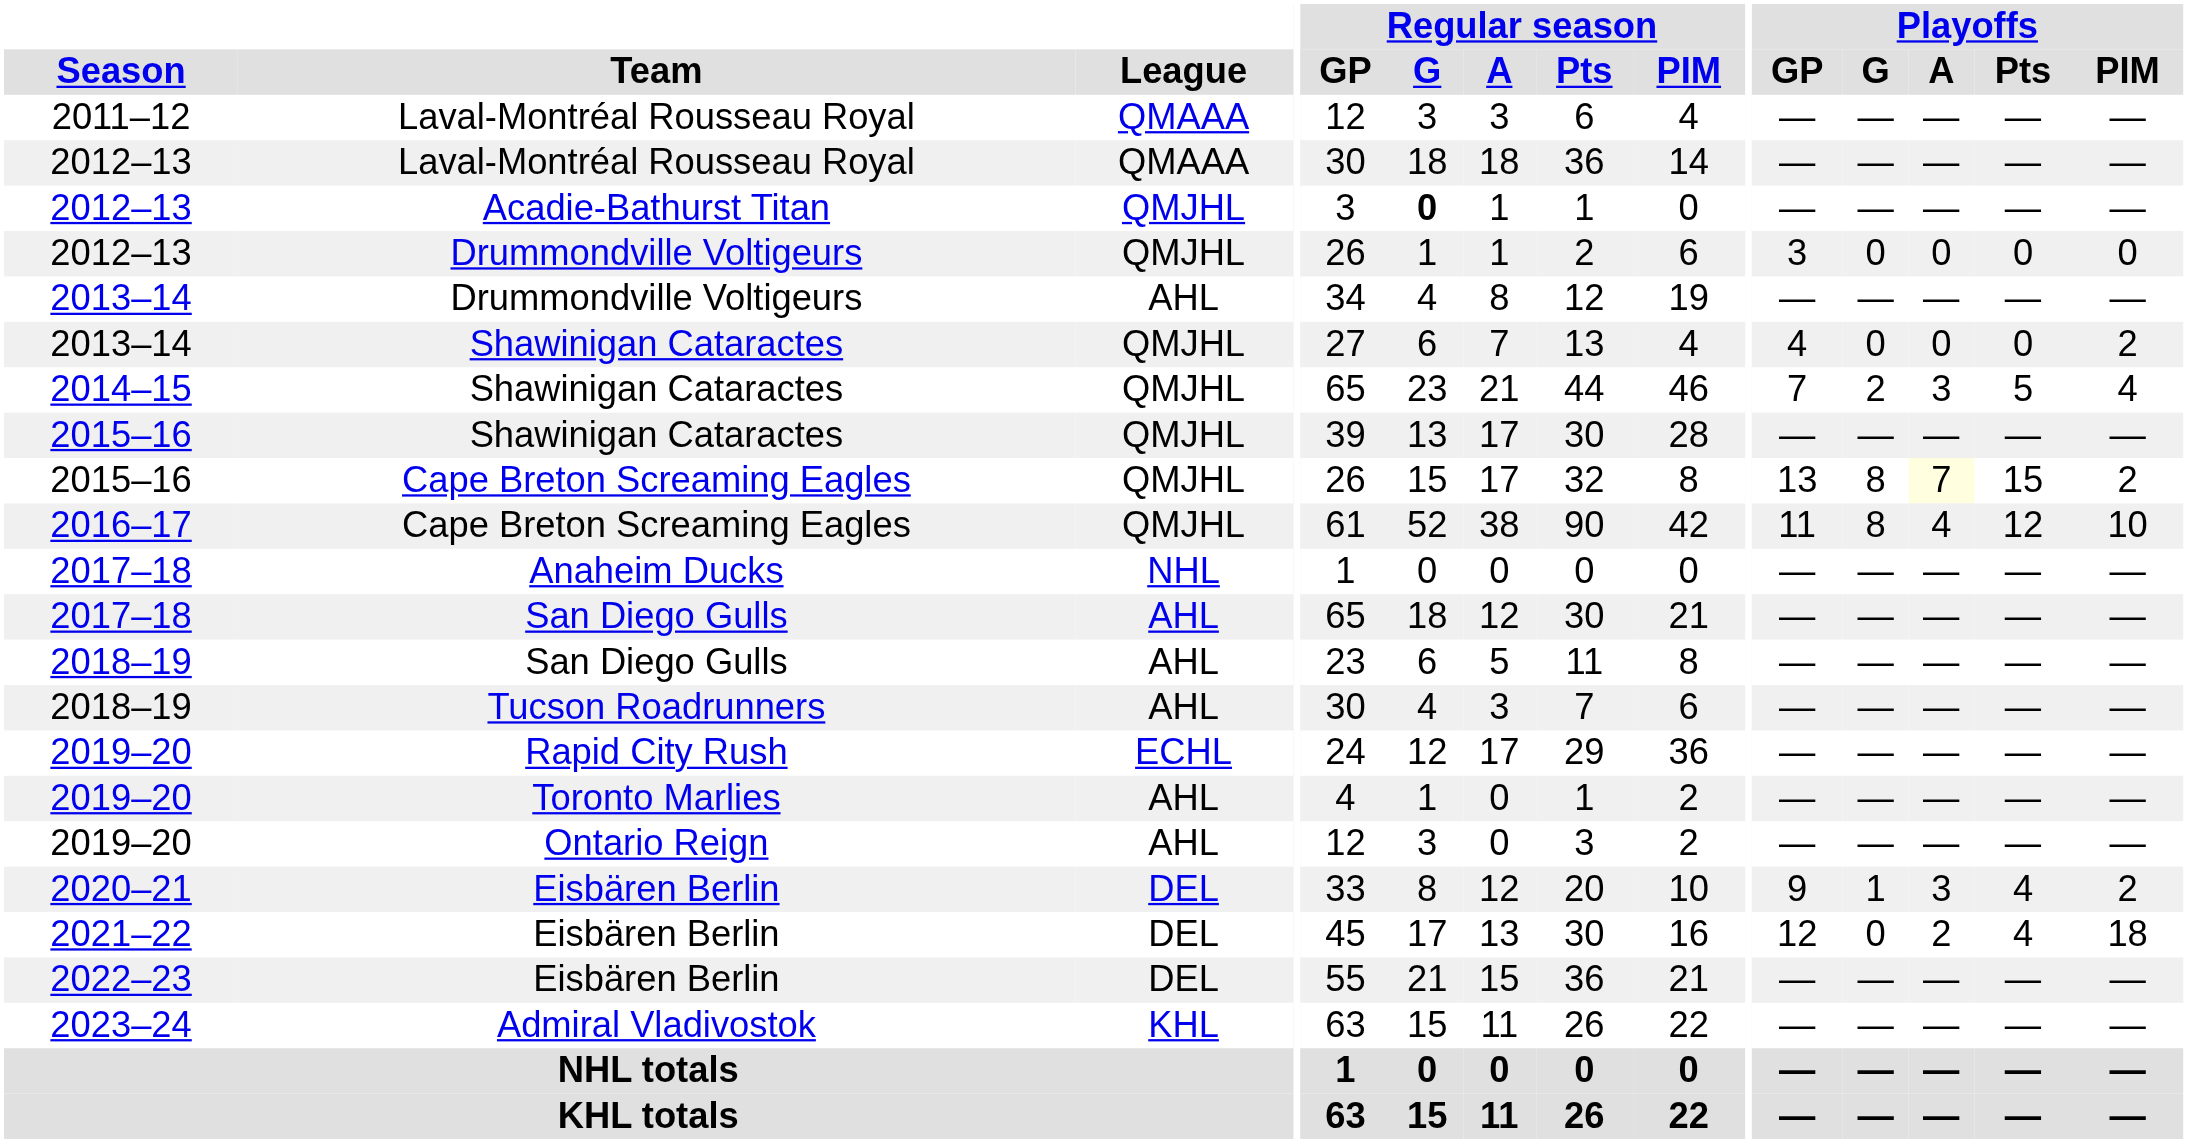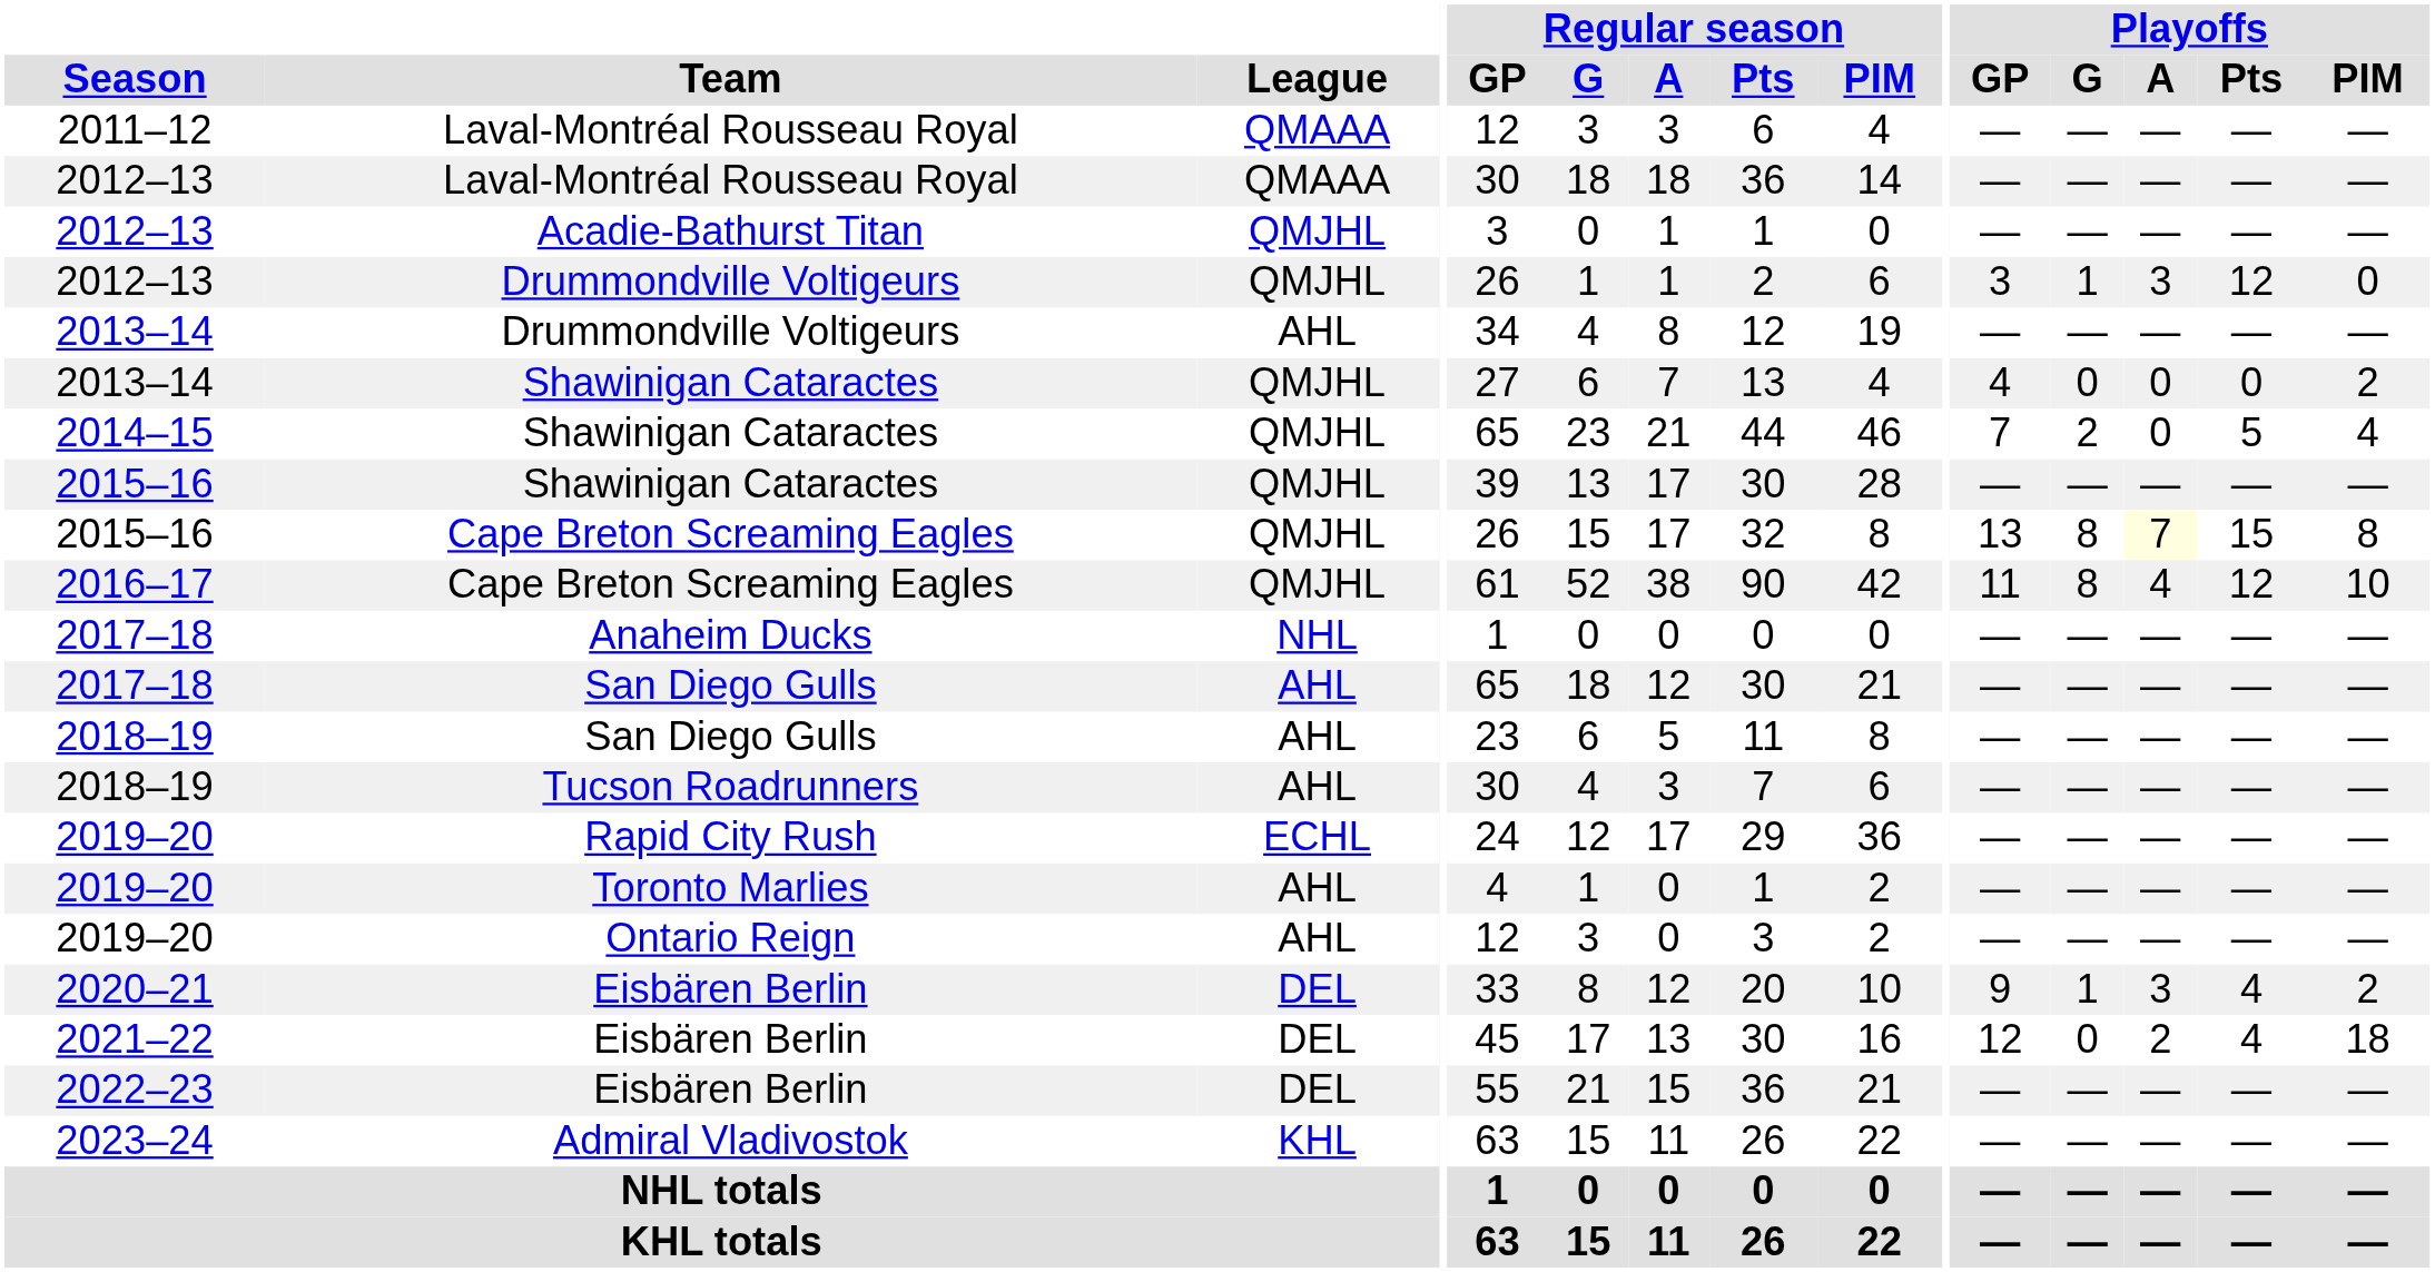 <table border="0" cellpadding="1" cellspacing="0" style="text-align:center; width:60em">
 <tr bgcolor="#e0e0e0">
 <th colspan="3" bgcolor="#ffffff"></th>
 <th rowspan="99" bgcolor="#ffffff"></th>
 <th colspan="5"><a href='#'>Regular season</a></th>
 <th rowspan="99" bgcolor="#ffffff"></th>
 <th colspan="5"><a href='#'>Playoffs</a></th>
 </tr>
 <tr bgcolor="#e0e0e0">
 <th><a href='#'>Season</a></th>
 <th>Team</th>
 <th>League</th>
 <th>GP</th>
 <th><a href='#'>G</a></th>
 <th><a href='#'>A</a></th>
 <th><a href='#'>Pts</a></th>
 <th><a href='#'>PIM</a></th>
 <th>GP</th>
 <th>G</th>
 <th>A</th>
 <th>Pts</th>
 <th>PIM</th>
 </tr>
 <tr>
 <td>2011–12</td>
 <td>Laval-Montréal Rousseau Royal</td>
 <td><a href='#'>QMAAA</a></td>
 <td>12</td>
 <td>3</td>
 <td>3</td>
 <td>6</td>
 <td>4</td>
 <td>—</td>
 <td>—</td>
 <td>—</td>
 <td>—</td>
 <td>—</td>
 </tr>
 <tr bgcolor="#f0f0f0">
 <td>2012–13</td>
 <td>Laval-Montréal Rousseau Royal</td>
 <td>QMAAA</td>
 <td>30</td>
 <td>18</td>
 <td>18</td>
 <td>36</td>
 <td>14</td>
 <td>—</td>
 <td>—</td>
 <td>—</td>
 <td>—</td>
 <td>—</td>
 </tr>
 <tr>
 <td><a href='#'>2012–13</a></td>
 <td><a href='#'>Acadie-Bathurst Titan</a></td>
 <td><a href='#'>QMJHL</a></td>
 <td>3</td>
-<td><strong>0</strong></td>
+<td>0</td>
 <td>1</td>
 <td>1</td>
 <td>0</td>
 <td>—</td>
 <td>—</td>
 <td>—</td>
 <td>—</td>
 <td>—</td>
 </tr>
 <tr bgcolor="#f0f0f0">
 <td>2012–13</td>
 <td><a href='#'>Drummondville Voltigeurs</a></td>
 <td>QMJHL</td>
 <td>26</td>
 <td>1</td>
 <td>1</td>
 <td>2</td>
 <td>6</td>
 <td>3</td>
-<td>0</td>
-<td>0</td>
-<td>0</td>
+<td>1</td>
+<td>3</td>
+<td>12</td>
 <td>0</td>
 </tr>
 <tr>
 <td><a href='#'>2013–14</a></td>
 <td>Drummondville Voltigeurs</td>
 <td>AHL</td>
 <td>34</td>
 <td>4</td>
 <td>8</td>
 <td>12</td>
 <td>19</td>
 <td>—</td>
 <td>—</td>
 <td>—</td>
 <td>—</td>
 <td>—</td>
 </tr>
 <tr bgcolor="#f0f0f0">
 <td>2013–14</td>
 <td><a href='#'>Shawinigan Cataractes</a></td>
 <td>QMJHL</td>
 <td>27</td>
 <td>6</td>
 <td>7</td>
 <td>13</td>
 <td>4</td>
 <td>4</td>
 <td>0</td>
 <td>0</td>
 <td>0</td>
 <td>2</td>
 </tr>
 <tr>
 <td><a href='#'>2014–15</a></td>
 <td>Shawinigan Cataractes</td>
 <td>QMJHL</td>
 <td>65</td>
 <td>23</td>
 <td>21</td>
 <td>44</td>
 <td>46</td>
 <td>7</td>
 <td>2</td>
-<td>3</td>
+<td>0</td>
 <td>5</td>
 <td>4</td>
 </tr>
 <tr bgcolor="#f0f0f0">
 <td><a href='#'>2015–16</a></td>
 <td>Shawinigan Cataractes</td>
 <td>QMJHL</td>
 <td>39</td>
 <td>13</td>
 <td>17</td>
 <td>30</td>
 <td>28</td>
 <td>—</td>
 <td>—</td>
 <td>—</td>
 <td>—</td>
 <td>—</td>
 </tr>
 <tr>
 <td>2015–16</td>
 <td><a href='#'>Cape Breton Screaming Eagles</a></td>
 <td>QMJHL</td>
 <td>26</td>
 <td>15</td>
 <td>17</td>
 <td>32</td>
 <td>8</td>
 <td>13</td>
 <td>8</td>
 <td style="background: lightyellow;">7</td>
 <td>15</td>
-<td>2</td>
+<td>8</td>
 </tr>
 <tr bgcolor="#f0f0f0">
 <td><a href='#'>2016–17</a></td>
 <td>Cape Breton Screaming Eagles</td>
 <td>QMJHL</td>
 <td>61</td>
 <td>52</td>
 <td>38</td>
 <td>90</td>
 <td>42</td>
 <td>11</td>
 <td>8</td>
 <td>4</td>
 <td>12</td>
 <td>10</td>
 </tr>
 <tr>
 <td><a href='#'>2017–18</a></td>
 <td><a href='#'>Anaheim Ducks</a></td>
 <td><a href='#'>NHL</a></td>
 <td>1</td>
 <td>0</td>
 <td>0</td>
 <td>0</td>
 <td>0</td>
 <td>—</td>
 <td>—</td>
 <td>—</td>
 <td>—</td>
 <td>—</td>
 </tr>
 <tr bgcolor="#f0f0f0">
 <td><a href='#'>2017–18</a></td>
 <td><a href='#'>San Diego Gulls</a></td>
 <td><a href='#'>AHL</a></td>
 <td>65</td>
 <td>18</td>
 <td>12</td>
 <td>30</td>
 <td>21</td>
 <td>—</td>
 <td>—</td>
 <td>—</td>
 <td>—</td>
 <td>—</td>
 </tr>
 <tr>
 <td><a href='#'>2018–19</a></td>
 <td>San Diego Gulls</td>
 <td>AHL</td>
 <td>23</td>
 <td>6</td>
 <td>5</td>
 <td>11</td>
 <td>8</td>
 <td>—</td>
 <td>—</td>
 <td>—</td>
 <td>—</td>
 <td>—</td>
 </tr>
 <tr bgcolor="#f0f0f0">
 <td>2018–19</td>
 <td><a href='#'>Tucson Roadrunners</a></td>
 <td>AHL</td>
 <td>30</td>
 <td>4</td>
 <td>3</td>
 <td>7</td>
 <td>6</td>
 <td>—</td>
 <td>—</td>
 <td>—</td>
 <td>—</td>
 <td>—</td>
 </tr>
 <tr>
 <td><a href='#'>2019–20</a></td>
 <td><a href='#'>Rapid City Rush</a></td>
 <td><a href='#'>ECHL</a></td>
 <td>24</td>
 <td>12</td>
 <td>17</td>
 <td>29</td>
 <td>36</td>
 <td>—</td>
 <td>—</td>
 <td>—</td>
 <td>—</td>
 <td>—</td>
 </tr>
 <tr bgcolor="#f0f0f0">
 <td><a href='#'>2019–20</a></td>
 <td><a href='#'>Toronto Marlies</a></td>
 <td>AHL</td>
 <td>4</td>
 <td>1</td>
 <td>0</td>
 <td>1</td>
 <td>2</td>
 <td>—</td>
 <td>—</td>
 <td>—</td>
 <td>—</td>
 <td>—</td>
 </tr>
 <tr>
 <td>2019–20</td>
 <td><a href='#'>Ontario Reign</a></td>
 <td>AHL</td>
 <td>12</td>
 <td>3</td>
 <td>0</td>
 <td>3</td>
 <td>2</td>
 <td>—</td>
 <td>—</td>
 <td>—</td>
 <td>—</td>
 <td>—</td>
 </tr>
 <tr bgcolor="#f0f0f0">
 <td><a href='#'>2020–21</a></td>
 <td><a href='#'>Eisbären Berlin</a></td>
 <td><a href='#'>DEL</a></td>
 <td>33</td>
 <td>8</td>
 <td>12</td>
 <td>20</td>
 <td>10</td>
 <td>9</td>
 <td>1</td>
 <td>3</td>
 <td>4</td>
 <td>2</td>
 </tr>
 <tr>
 <td><a href='#'>2021–22</a></td>
 <td>Eisbären Berlin</td>
 <td>DEL</td>
 <td>45</td>
 <td>17</td>
 <td>13</td>
 <td>30</td>
 <td>16</td>
 <td>12</td>
 <td>0</td>
 <td>2</td>
 <td>4</td>
 <td>18</td>
 </tr>
 <tr bgcolor="#f0f0f0">
 <td><a href='#'>2022–23</a></td>
 <td>Eisbären Berlin</td>
 <td>DEL</td>
 <td>55</td>
 <td>21</td>
 <td>15</td>
 <td>36</td>
 <td>21</td>
 <td>—</td>
 <td>—</td>
 <td>—</td>
 <td>—</td>
 <td>—</td>
 </tr>
 <tr>
 <td><a href='#'>2023–24</a></td>
 <td><a href='#'>Admiral Vladivostok</a></td>
 <td><a href='#'>KHL</a></td>
 <td>63</td>
 <td>15</td>
 <td>11</td>
 <td>26</td>
 <td>22</td>
 <td>—</td>
 <td>—</td>
 <td>—</td>
 <td>—</td>
 <td>—</td>
 </tr>
 <tr bgcolor="#e0e0e0">
 <th colspan="3">NHL totals</th>
 <th>1</th>
 <th>0</th>
 <th>0</th>
 <th>0</th>
 <th>0</th>
 <th>—</th>
 <th>—</th>
 <th>—</th>
 <th>—</th>
 <th>—</th>
 </tr>
 <tr bgcolor="#e0e0e0">
 <th colspan="3">KHL totals</th>
 <th>63</th>
 <th>15</th>
 <th>11</th>
 <th>26</th>
 <th>22</th>
 <th>—</th>
 <th>—</th>
 <th>—</th>
 <th>—</th>
 <th>—</th>
 </tr>
 </table>
